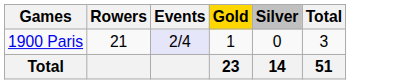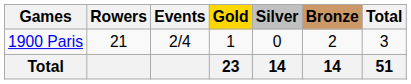 <table class="wikitable sortable" style="text-align:center">
 <tr>
 <th>Games</th>
 <th>Rowers</th>
 <th>Events</th>
 <th style="background-color:gold;">Gold</th>
 <th style="background-color:silver;">Silver</th>
+<th style="background-color:#c96;">Bronze</th>
 <th>Total</th>
 </tr>
 <tr>
 <td align=left><a href='#'>1900 Paris</a></td>
 <td>21</td>
-<td style="background: lavender;">2/4</td>
+<td>2/4</td>
 <td>1</td>
 <td>0</td>
+<td>2</td>
 <td>3</td>
 </tr>
 <tr>
 <th>Total</th>
 <th></th>
 <th></th>
 <th>23</th>
 <th>14</th>
+<th>14</th>
 <th>51</th>
 </tr>
 </table>
